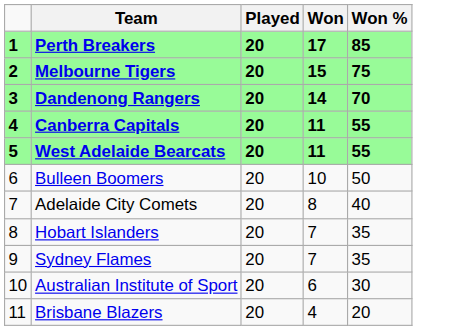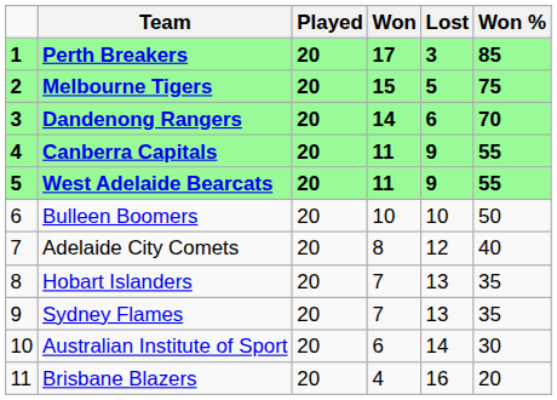 <table class="wikitable" style="font-size:95%;">
 <tr>
 <td></td>
 <th align=center><strong>Team</strong></th>
 <th align=center><strong>Played</strong></th>
 <th align=center><strong>Won</strong></th>
+<th align=center><strong>Lost</strong></th>
 <th align=center><strong>Won %</strong></th>
 </tr>
 <tr>
 <td bgcolor="#98FB98"><strong>1</strong></td>
 <td bgcolor="#98FB98"><strong><a href='#'>Perth Breakers</a></strong></td>
 <td bgcolor="#98FB98"><strong>20</strong></td>
 <td bgcolor="#98FB98"><strong>17</strong></td>
+<td bgcolor="#98FB98"><strong>3</strong></td>
 <td bgcolor="#98FB98"><strong>85</strong></td>
 </tr>
 <tr>
 <td bgcolor="#98FB98"><strong>2</strong></td>
 <td bgcolor="#98FB98"><strong><a href='#'>Melbourne Tigers</a></strong></td>
 <td bgcolor="#98FB98"><strong>20</strong></td>
 <td bgcolor="#98FB98"><strong>15</strong></td>
+<td bgcolor="#98FB98"><strong>5</strong></td>
 <td bgcolor="#98FB98"><strong>75</strong></td>
 </tr>
 <tr>
 <td bgcolor="#98FB98"><strong>3</strong></td>
 <td bgcolor="#98FB98"><strong><a href='#'>Dandenong Rangers</a></strong></td>
 <td bgcolor="#98FB98"><strong>20</strong></td>
 <td bgcolor="#98FB98"><strong>14</strong></td>
+<td bgcolor="#98FB98"><strong>6</strong></td>
 <td bgcolor="#98FB98"><strong>70</strong></td>
 </tr>
 <tr>
 <td bgcolor="#98FB98"><strong>4</strong></td>
 <td bgcolor="#98FB98"><strong><a href='#'>Canberra Capitals</a></strong></td>
 <td bgcolor="#98FB98"><strong>20</strong></td>
 <td bgcolor="#98FB98"><strong>11</strong></td>
+<td bgcolor="#98FB98"><strong>9</strong></td>
 <td bgcolor="#98FB98"><strong>55</strong></td>
 </tr>
 <tr>
 <td bgcolor="#98FB98"><strong>5</strong></td>
 <td bgcolor="#98FB98"><strong><a href='#'>West Adelaide Bearcats</a></strong></td>
 <td bgcolor="#98FB98"><strong>20</strong></td>
 <td bgcolor="#98FB98"><strong>11</strong></td>
+<td bgcolor="#98FB98"><strong>9</strong></td>
 <td bgcolor="#98FB98"><strong>55</strong></td>
 </tr>
 <tr>
 <td>6</td>
 <td><a href='#'>Bulleen Boomers</a></td>
 <td>20</td>
+<td>10</td>
 <td>10</td>
 <td>50</td>
 </tr>
 <tr>
 <td>7</td>
 <td>Adelaide City Comets</td>
 <td>20</td>
 <td>8</td>
+<td>12</td>
 <td>40</td>
 </tr>
 <tr>
 <td>8</td>
 <td><a href='#'>Hobart Islanders</a></td>
 <td>20</td>
 <td>7</td>
+<td>13</td>
 <td>35</td>
 </tr>
 <tr>
 <td>9</td>
 <td><a href='#'>Sydney Flames</a></td>
 <td>20</td>
 <td>7</td>
+<td>13</td>
 <td>35</td>
 </tr>
 <tr>
 <td>10</td>
 <td><a href='#'>Australian Institute of Sport</a></td>
 <td>20</td>
 <td>6</td>
+<td>14</td>
 <td>30</td>
 </tr>
 <tr>
 <td>11</td>
 <td><a href='#'>Brisbane Blazers</a></td>
 <td>20</td>
 <td>4</td>
+<td>16</td>
 <td>20</td>
 </tr>
 </table>
